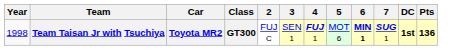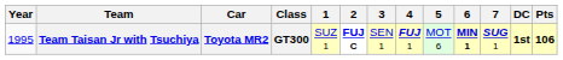 <table class="wikitable" style="text-align:center; font-size:90%">
 <tr>
 <th>Year</th>
 <th>Team</th>
 <th>Car</th>
 <th>Class</th>
+<th>1</th>
 <th>2</th>
 <th>3</th>
 <th>4</th>
 <th>5</th>
 <th>6</th>
 <th>7</th>
 <th>DC</th>
 <th>Pts</th>
 </tr>
 <tr>
-<td><a href='#'>1998</a></td>
+<td><a href='#'>1995</a></td>
 <th><a href='#'>Team Taisan Jr with</a> <a href='#'>Tsuchiya</a></th>
 <th><a href='#'>Toyota MR2</a></th>
 <th>GT300</th>
-<td style="background:#FFFFFF;"><a href='#'>FUJ</a><br><small>C</small></td>
+<td style="background:#FFFFBF;"><a href='#'>SUZ</a><br><small>1</small></td>
+<td style="background:#FFFFFF;"><strong><a href='#'>FUJ</a><br><small>C</small></strong></td>
 <td style="background:#FFFFBF;"><a href='#'>SEN</a><br><small>1</small></td>
 <td style="background:#FFFFBF;"><a href='#'><strong><em>FUJ</em></strong></a><br><small>1</small></td>
 <td style="background:#DFFFDF;"><a href='#'>MOT</a><br><small>6</small></td>
 <td style="background:#FFFFBF;"><strong><a href='#'>MIN</a><br><small>1</small></strong></td>
 <td style="background:#FFFFBF;"><strong><em><a href='#'>SUG</a></em></strong><br><small>1</small></td>
 <th style="background:#FFFFBF;">1st</th>
-<th style="background:#FFFFBF;">136</th>
+<th style="background:#FFFFBF;">106</th>
 </tr>
 </table>
